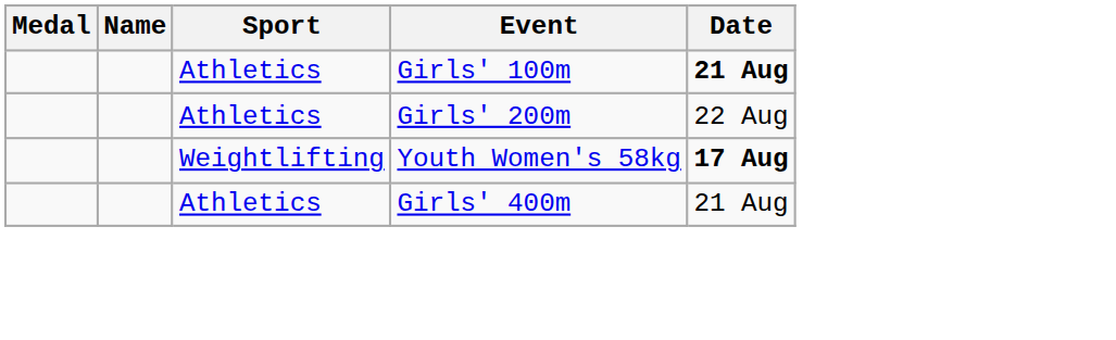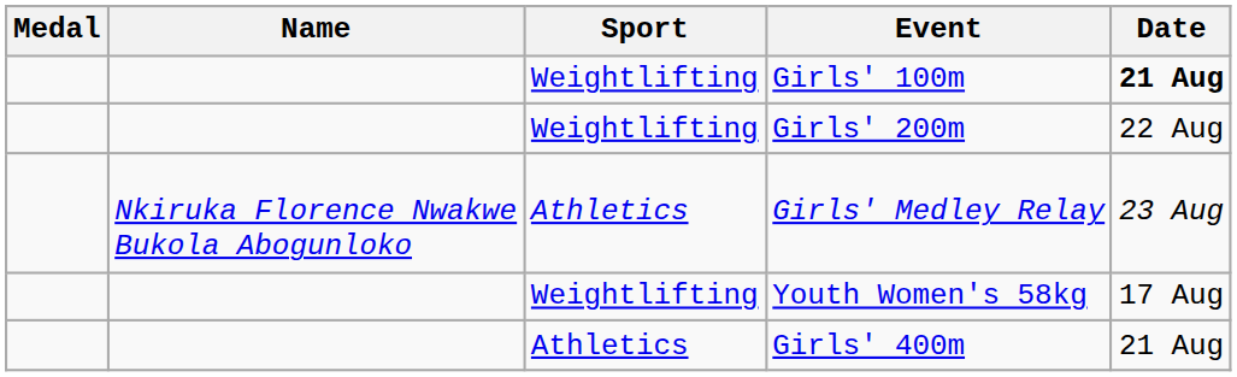 <table class="wikitable sortable" style="font-size:90%">
 <tr>
 <th>Medal</th>
 <th>Name</th>
 <th>Sport</th>
 <th>Event</th>
 <th>Date</th>
 </tr>
 <tr>
 <td></td>
 <td></td>
-<td><a href='#'>Athletics</a></td>
+<td><a href='#'>Weightlifting</a></td>
 <td><a href='#'>Girls' 100m</a></td>
 <td><strong>21 Aug</strong></td>
 </tr>
 <tr>
 <td></td>
 <td></td>
-<td><a href='#'>Athletics</a></td>
+<td><a href='#'>Weightlifting</a></td>
 <td><a href='#'>Girls' 200m</a></td>
 <td>22 Aug</td>
+</tr>
+<tr>
+<td><em></em></td>
+<td><em><br><a href='#'>Nkiruka Florence Nwakwe</a><br><a href='#'>Bukola Abogunloko</a></em></td>
+<td><em><a href='#'>Athletics</a></em></td>
+<td><em><a href='#'>Girls' Medley Relay</a></em></td>
+<td><em>23 Aug</em></td>
 </tr>
 <tr>
 <td></td>
 <td></td>
 <td><a href='#'>Weightlifting</a></td>
 <td><a href='#'>Youth Women's 58kg</a></td>
-<td><strong>17 Aug</strong></td>
+<td>17 Aug</td>
 </tr>
 <tr>
 <td></td>
 <td></td>
 <td><a href='#'>Athletics</a></td>
 <td><a href='#'>Girls' 400m</a></td>
 <td>21 Aug</td>
 </tr>
 </table>
